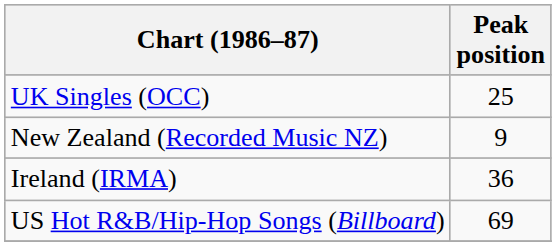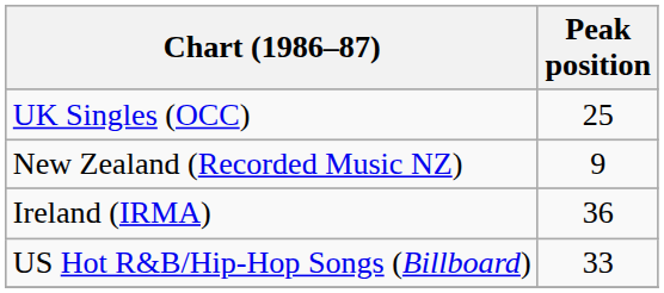 <table class="wikitable">
 <tr>
 <th>Chart (1986–87)</th>
 <th>Peak<br>position</th>
 </tr>
 <tr>
 <td><a href='#'>UK Singles</a> (<a href='#'>OCC</a>)</td>
 <td align="center">25</td>
 </tr>
 <tr>
 <td>New Zealand (<a href='#'>Recorded Music NZ</a>)</td>
 <td align="center">9</td>
 </tr>
 <tr>
 <td>Ireland (<a href='#'>IRMA</a>)</td>
 <td align="center">36</td>
 </tr>
 <tr>
 <td>US <a href='#'>Hot R&B/Hip-Hop Songs</a> (<em><a href='#'>Billboard</a></em>)</td>
-<td align="center">69</td>
+<td align="center">33</td>
 </tr>
 <tr>
 </tr>
 </table>
